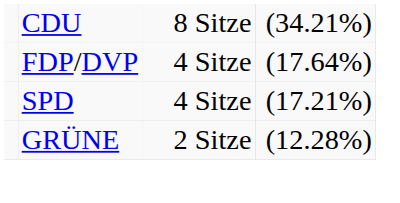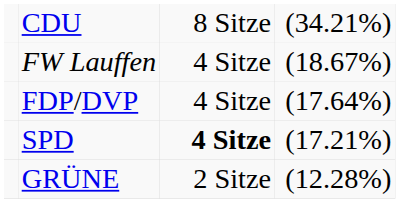 <table style="background:#aaaaaa" cellpadding="2" cellspacing="0">
 <tr bgcolor="#f9f9f9">
 <td> </td>
 <td><a href='#'>CDU</a></td>
 <td align=right>    8 Sitze</td>
 <td align=right> (34.21%)</td>
+</tr>
+<tr bgcolor="#f9f9f9">
+<td> </td>
+<td><em>FW Lauffen</em></td>
+<td align=right>    4 Sitze</td>
+<td align=right> (18.67%)</td>
 </tr>
 <tr bgcolor="#f9f9f9">
 <td> </td>
 <td><a href='#'>FDP</a>/<a href='#'>DVP</a></td>
 <td align=right>    4 Sitze</td>
 <td align=right> (17.64%)</td>
 </tr>
 <tr bgcolor="#f9f9f9">
 <td> </td>
 <td><a href='#'>SPD</a></td>
-<td align=right>    4 Sitze</td>
+<td align=right><strong>    4 Sitze</strong></td>
 <td align=right> (17.21%)</td>
 </tr>
 <tr bgcolor="#f9f9f9">
 <td> </td>
 <td><a href='#'>GRÜNE</a></td>
 <td align=right>    2 Sitze</td>
 <td align=right> (12.28%)</td>
 </tr>
 </table>
